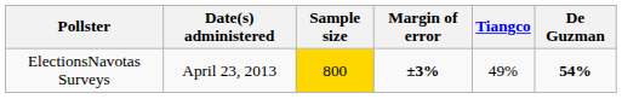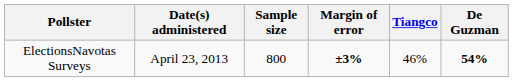 <table class=wikitable style="text-align:center;">
 <tr>
 <th>Pollster</th>
 <th>Date(s) administered</th>
 <th>Sample size</th>
 <th>Margin of error</th>
 <th><a href='#'>Tiangco</a></th>
 <th>De Guzman</th>
 </tr>
 <tr>
 <td>ElectionsNavotas Surveys</td>
 <td>April 23, 2013</td>
-<td style="background: gold;">800</td>
+<td>800</td>
 <td><strong>±3%</strong></td>
-<td>49%</td>
+<td>46%</td>
 <td><strong>54%</strong></td>
 </tr>
 </table>
